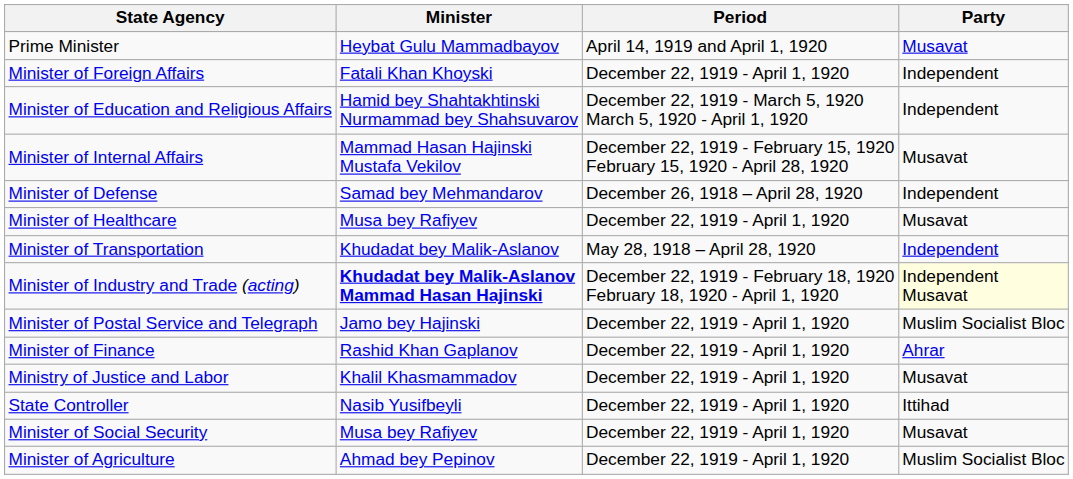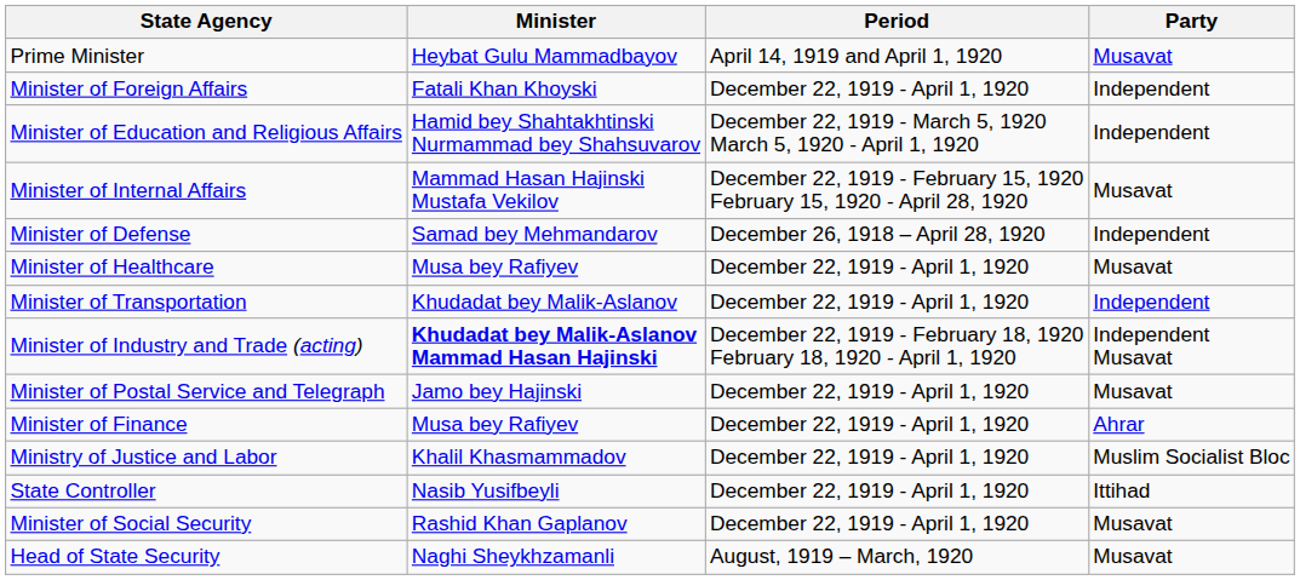 <table class="wikitable">
 <tr>
 <th>State Agency</th>
 <th>Minister</th>
 <th>Period</th>
 <th>Party</th>
 </tr>
 <tr>
 <td>Prime Minister</td>
 <td><a href='#'>Heybat Gulu Mammadbayov</a></td>
 <td>April 14, 1919 and April 1, 1920</td>
 <td><a href='#'>Musavat</a></td>
 </tr>
 <tr>
 <td><a href='#'>Minister of Foreign Affairs</a></td>
 <td><a href='#'>Fatali Khan Khoyski</a></td>
 <td>December 22, 1919 - April 1, 1920</td>
 <td>Independent</td>
 </tr>
 <tr>
 <td><a href='#'>Minister of Education and Religious Affairs</a></td>
 <td><a href='#'>Hamid bey Shahtakhtinski</a><br><a href='#'>Nurmammad bey Shahsuvarov</a></td>
 <td>December 22, 1919 - March 5, 1920<br>March 5, 1920 - April 1, 1920</td>
 <td>Independent</td>
 </tr>
 <tr>
 <td><a href='#'>Minister of Internal Affairs</a></td>
 <td><a href='#'>Mammad Hasan Hajinski</a><br><a href='#'>Mustafa Vekilov</a></td>
 <td>December 22, 1919 - February 15, 1920<br>February 15, 1920 - April 28, 1920</td>
 <td>Musavat</td>
 </tr>
 <tr>
 <td><a href='#'>Minister of Defense</a></td>
 <td><a href='#'>Samad bey Mehmandarov</a></td>
 <td>December 26, 1918 – April 28, 1920</td>
 <td>Independent</td>
 </tr>
 <tr>
 <td><a href='#'>Minister of Healthcare</a></td>
 <td><a href='#'>Musa bey Rafiyev</a></td>
 <td>December 22, 1919 - April 1, 1920</td>
 <td>Musavat</td>
 </tr>
 <tr>
 <td><a href='#'>Minister of Transportation</a></td>
 <td><a href='#'>Khudadat bey Malik-Aslanov</a></td>
-<td>May 28, 1918 – April 28, 1920</td>
+<td>December 22, 1919 - April 1, 1920</td>
 <td><a href='#'>Independent</a></td>
 </tr>
 <tr>
 <td><a href='#'>Minister of Industry and Trade</a> <em>(<a href='#'>acting</a>)</em></td>
 <td><strong><a href='#'>Khudadat bey Malik-Aslanov</a><br><a href='#'>Mammad Hasan Hajinski</a></strong></td>
 <td>December 22, 1919 - February 18, 1920<br>February 18, 1920 - April 1, 1920</td>
-<td style="background: lightyellow;">Independent<br>Musavat</td>
+<td>Independent<br>Musavat</td>
 </tr>
 <tr>
 <td><a href='#'>Minister of Postal Service and Telegraph</a></td>
 <td><a href='#'>Jamo bey Hajinski</a></td>
 <td>December 22, 1919 - April 1, 1920</td>
-<td>Muslim Socialist Bloc</td>
+<td>Musavat</td>
 </tr>
 <tr>
 <td><a href='#'>Minister of Finance</a></td>
-<td><a href='#'>Rashid Khan Gaplanov</a></td>
+<td><a href='#'>Musa bey Rafiyev</a></td>
 <td>December 22, 1919 - April 1, 1920</td>
 <td><a href='#'>Ahrar</a></td>
 </tr>
 <tr>
 <td><a href='#'>Ministry of Justice and Labor</a></td>
 <td><a href='#'>Khalil Khasmammadov</a></td>
 <td>December 22, 1919 - April 1, 1920</td>
-<td>Musavat</td>
+<td>Muslim Socialist Bloc</td>
 </tr>
 <tr>
 <td><a href='#'>State Controller</a></td>
 <td><a href='#'>Nasib Yusifbeyli</a></td>
 <td>December 22, 1919 - April 1, 1920</td>
 <td>Ittihad</td>
 </tr>
 <tr>
 <td><a href='#'>Minister of Social Security</a></td>
-<td><a href='#'>Musa bey Rafiyev</a></td>
+<td><a href='#'>Rashid Khan Gaplanov</a></td>
 <td>December 22, 1919 - April 1, 1920</td>
 <td>Musavat</td>
 </tr>
 <tr>
-<td><a href='#'>Minister of Agriculture</a></td>
-<td><a href='#'>Ahmad bey Pepinov</a></td>
-<td>December 22, 1919 - April 1, 1920</td>
-<td>Muslim Socialist Bloc</td>
+<td><a href='#'>Head of State Security</a></td>
+<td><a href='#'>Naghi Sheykhzamanli</a></td>
+<td>August, 1919 – March, 1920</td>
+<td>Musavat</td>
 </tr>
 </table>
